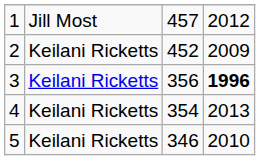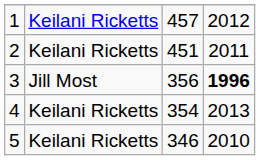 <table class="wikitable" style="font-size: 95%; text-align:left;">
 <tr>
 </tr>
 <tr>
 <td align="center">1</td>
-<td>Jill Most</td>
+<td><a href='#'>Keilani Ricketts</a></td>
 <td align="center">457</td>
 <td align="center">2012</td>
 </tr>
 <tr>
 <td align="center">2</td>
 <td>Keilani Ricketts</td>
-<td align="center">452</td>
-<td align="center">2009</td>
+<td align="center">451</td>
+<td align="center">2011</td>
 </tr>
 <tr>
 <td align="center">3</td>
-<td><a href='#'>Keilani Ricketts</a></td>
+<td>Jill Most</td>
 <td align="center">356</td>
 <td align="center"><strong>1996</strong></td>
 </tr>
 <tr>
 <td align="center">4</td>
 <td>Keilani Ricketts</td>
 <td align="center">354</td>
 <td align="center">2013</td>
 </tr>
 <tr>
 <td align="center">5</td>
 <td>Keilani Ricketts</td>
 <td align="center">346</td>
 <td align="center">2010</td>
 </tr>
 </table>
